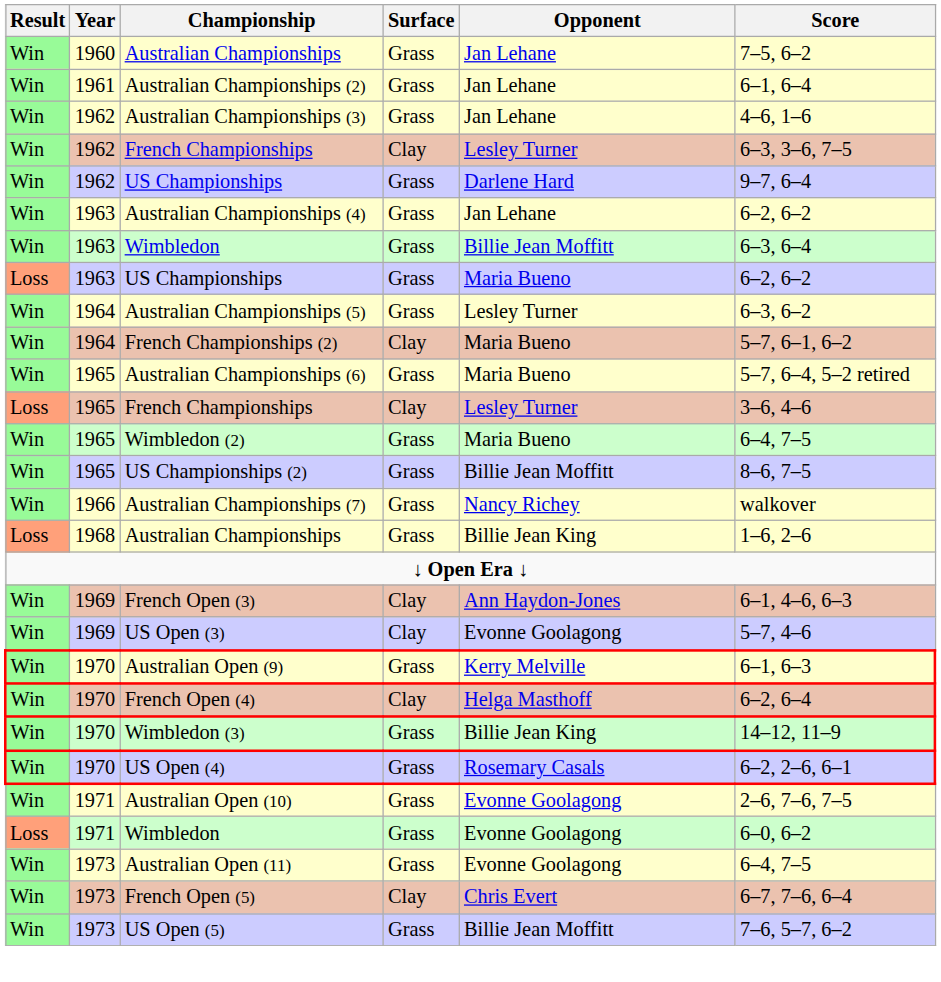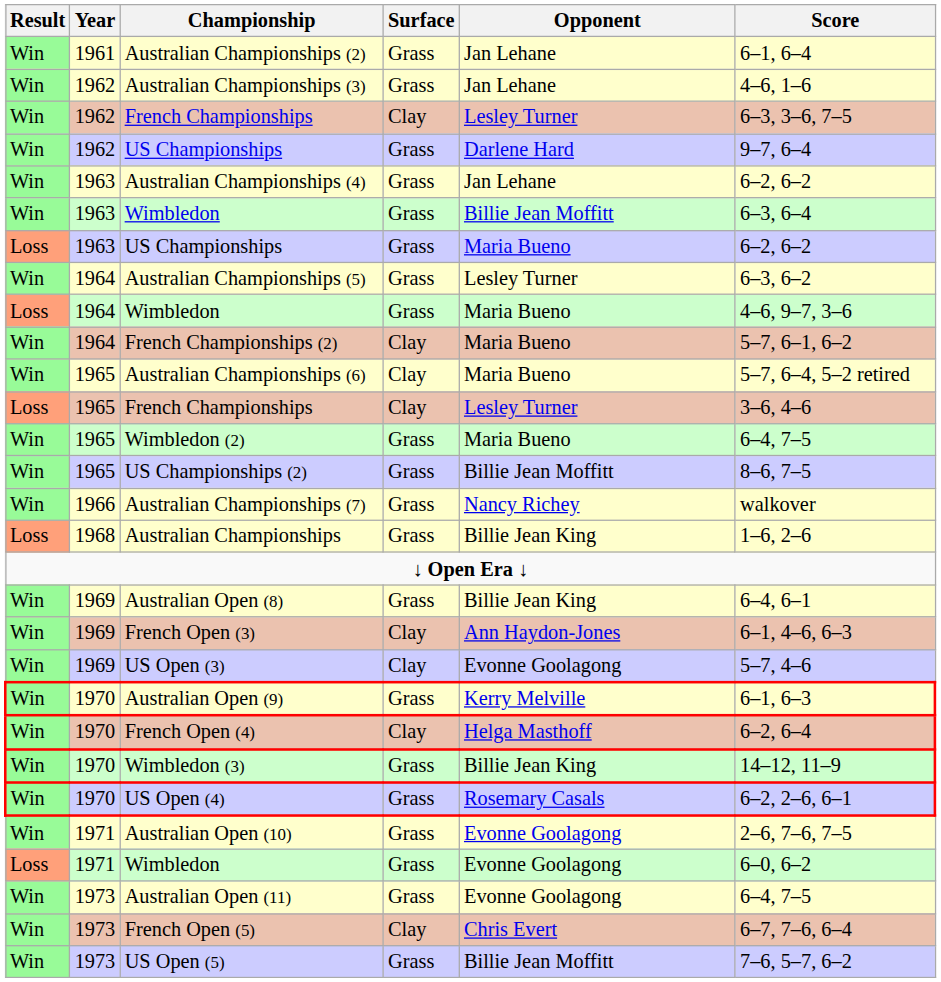 <table class="sortable wikitable">
 <tr>
 <th>Result</th>
 <th>Year</th>
 <th width=200>Championship</th>
 <th>Surface</th>
 <th width=210>Opponent</th>
 <th width=150 class="unsortable">Score</th>
-</tr>
-<tr style=background:#ffffcc>
-<td style=background:#98fb98>Win</td>
-<td>1960</td>
-<td><a href='#'>Australian Championships</a></td>
-<td>Grass</td>
-<td> <a href='#'>Jan Lehane</a></td>
-<td>7–5, 6–2</td>
 </tr>
 <tr style=background:#ffffcc>
 <td style=background:#98fb98>Win</td>
 <td>1961</td>
 <td>Australian Championships <small>(2)</small></td>
 <td>Grass</td>
 <td> Jan Lehane</td>
 <td>6–1, 6–4</td>
 </tr>
 <tr style=background:#ffffcc>
 <td style=background:#98fb98>Win</td>
 <td>1962</td>
 <td>Australian Championships <small>(3)</small></td>
 <td>Grass</td>
 <td> Jan Lehane</td>
 <td>4–6, 1–6</td>
 </tr>
 <tr style=background:#ebc2af>
 <td style=background:#98fb98>Win</td>
 <td>1962</td>
 <td><a href='#'>French Championships</a></td>
 <td>Clay</td>
 <td> <a href='#'>Lesley Turner</a></td>
 <td>6–3, 3–6, 7–5</td>
 </tr>
 <tr style=background:#ccccff>
 <td style=background:#98fb98>Win</td>
 <td>1962</td>
 <td><a href='#'>US Championships</a></td>
 <td>Grass</td>
 <td> <a href='#'>Darlene Hard</a></td>
 <td>9–7, 6–4</td>
 </tr>
 <tr style=background:#ffffcc>
 <td style=background:#98fb98>Win</td>
 <td>1963</td>
 <td>Australian Championships <small>(4)</small></td>
 <td>Grass</td>
 <td> Jan Lehane</td>
 <td>6–2, 6–2</td>
 </tr>
 <tr style=background:#ccffcc>
 <td style=background:#98fb98>Win</td>
 <td>1963</td>
 <td><a href='#'>Wimbledon</a></td>
 <td>Grass</td>
 <td> <a href='#'>Billie Jean Moffitt</a></td>
 <td>6–3, 6–4</td>
 </tr>
 <tr style=background:#ccccff>
 <td style=background:#ffa07a>Loss</td>
 <td>1963</td>
 <td>US Championships</td>
 <td>Grass</td>
 <td> <a href='#'>Maria Bueno</a></td>
 <td>6–2, 6–2</td>
 </tr>
 <tr style=background:#ffffcc>
 <td style=background:#98fb98>Win</td>
 <td>1964</td>
 <td>Australian Championships <small>(5)</small></td>
 <td>Grass</td>
 <td> Lesley Turner</td>
 <td>6–3, 6–2</td>
 </tr>
+<tr style=background:#ccffcc>
+<td style=background:#ffa07a>Loss</td>
+<td>1964</td>
+<td>Wimbledon</td>
+<td>Grass</td>
+<td> Maria Bueno</td>
+<td>4–6, 9–7, 3–6</td>
+</tr>
 <tr style=background:#ebc2af>
 <td style=background:#98fb98>Win</td>
 <td>1964</td>
 <td>French Championships <small>(2)</small></td>
 <td>Clay</td>
 <td> Maria Bueno</td>
 <td>5–7, 6–1, 6–2</td>
 </tr>
 <tr style=background:#ffffcc>
 <td style=background:#98fb98>Win</td>
 <td>1965</td>
 <td>Australian Championships <small>(6)</small></td>
-<td>Grass</td>
+<td>Clay</td>
 <td> Maria Bueno</td>
 <td>5–7, 6–4, 5–2 retired</td>
 </tr>
 <tr style=background:#ebc2af>
 <td style=background:#ffa07a>Loss</td>
 <td>1965</td>
 <td>French Championships</td>
 <td>Clay</td>
 <td> <a href='#'>Lesley Turner</a></td>
 <td>3–6, 4–6</td>
 </tr>
 <tr style=background:#ccffcc>
 <td style=background:#98fb98>Win</td>
 <td>1965</td>
 <td>Wimbledon <small>(2)</small></td>
 <td>Grass</td>
 <td> Maria Bueno</td>
 <td>6–4, 7–5</td>
 </tr>
 <tr style=background:#ccccff>
 <td style=background:#98fb98>Win</td>
 <td>1965</td>
 <td>US Championships <small>(2)</small></td>
 <td>Grass</td>
 <td> Billie Jean Moffitt</td>
 <td>8–6, 7–5</td>
 </tr>
 <tr style=background:#ffffcc>
 <td style=background:#98fb98>Win</td>
 <td>1966</td>
 <td>Australian Championships <small>(7)</small></td>
 <td>Grass</td>
 <td> <a href='#'>Nancy Richey</a></td>
 <td>walkover</td>
 </tr>
 <tr style=background:#ffffcc>
 <td style=background:#ffa07a>Loss</td>
 <td>1968</td>
 <td>Australian Championships</td>
 <td>Grass</td>
 <td> Billie Jean King</td>
 <td>1–6, 2–6</td>
 </tr>
 <tr>
 <td align=center colspan=6><strong>↓ Open Era ↓</strong><br></td>
+</tr>
+<tr style=background:#ffffcc>
+<td style=background:#98fb98>Win</td>
+<td>1969</td>
+<td>Australian Open <small>(8)</small></td>
+<td>Grass</td>
+<td> Billie Jean King</td>
+<td>6–4, 6–1</td>
 </tr>
 <tr style=background:#ebc2af>
 <td style=background:#98fb98>Win</td>
 <td>1969</td>
 <td>French Open <small>(3)</small></td>
 <td>Clay</td>
 <td> <a href='#'>Ann Haydon-Jones</a></td>
 <td>6–1, 4–6, 6–3</td>
 </tr>
 <tr style=background:#ccccff>
 <td style=background:#98fb98>Win</td>
 <td>1969</td>
 <td>US Open <small>(3)</small></td>
 <td>Clay</td>
 <td> Evonne Goolagong</td>
 <td>5–7, 4–6</td>
 </tr>
 <tr style="background:#ffc;border:2px solid red">
 <td style=background:#98fb98>Win</td>
 <td>1970</td>
 <td>Australian Open <small>(9)</small></td>
 <td>Grass</td>
 <td> <a href='#'>Kerry Melville</a></td>
 <td>6–1, 6–3</td>
 </tr>
 <tr style="background:#ebc2af;border:2px solid red">
 <td style=background:#98fb98>Win</td>
 <td>1970</td>
 <td>French Open <small>(4)</small></td>
 <td>Clay</td>
 <td> <a href='#'>Helga Masthoff</a></td>
 <td>6–2, 6–4</td>
 </tr>
 <tr style="background:#cfc;border:2px solid red">
 <td style=background:#98fb98>Win</td>
 <td>1970</td>
 <td>Wimbledon <small>(3)</small></td>
 <td>Grass</td>
 <td> Billie Jean King</td>
 <td>14–12, 11–9</td>
 </tr>
 <tr style="background:#ccf;border:2px solid red">
 <td style=background:#98fb98>Win</td>
 <td>1970</td>
 <td>US Open <small>(4)</small></td>
 <td>Grass</td>
 <td> <a href='#'>Rosemary Casals</a></td>
 <td>6–2, 2–6, 6–1</td>
 </tr>
 <tr style=background:#ffffcc>
 <td style=background:#98fb98>Win</td>
 <td>1971</td>
 <td>Australian Open <small>(10)</small></td>
 <td>Grass</td>
 <td> <a href='#'>Evonne Goolagong</a></td>
 <td>2–6, 7–6, 7–5</td>
 </tr>
 <tr style=background:#ccffcc>
 <td style=background:#ffa07a>Loss</td>
 <td>1971</td>
 <td>Wimbledon</td>
 <td>Grass</td>
 <td> Evonne Goolagong</td>
 <td>6–0, 6–2</td>
 </tr>
 <tr style=background:#ffffcc>
 <td style=background:#98fb98>Win</td>
 <td>1973</td>
 <td>Australian Open <small>(11)</small></td>
 <td>Grass</td>
 <td> Evonne Goolagong</td>
 <td>6–4, 7–5</td>
 </tr>
 <tr style=background:#ebc2af>
 <td style=background:#98fb98>Win</td>
 <td>1973</td>
 <td>French Open <small>(5)</small></td>
 <td>Clay</td>
 <td> <a href='#'>Chris Evert</a></td>
 <td>6–7, 7–6, 6–4</td>
 </tr>
 <tr style=background:#ccccff>
 <td style=background:#98fb98>Win</td>
 <td>1973</td>
 <td>US Open <small>(5)</small></td>
 <td>Grass</td>
 <td> Billie Jean Moffitt</td>
 <td>7–6, 5–7, 6–2</td>
 </tr>
 </table>
